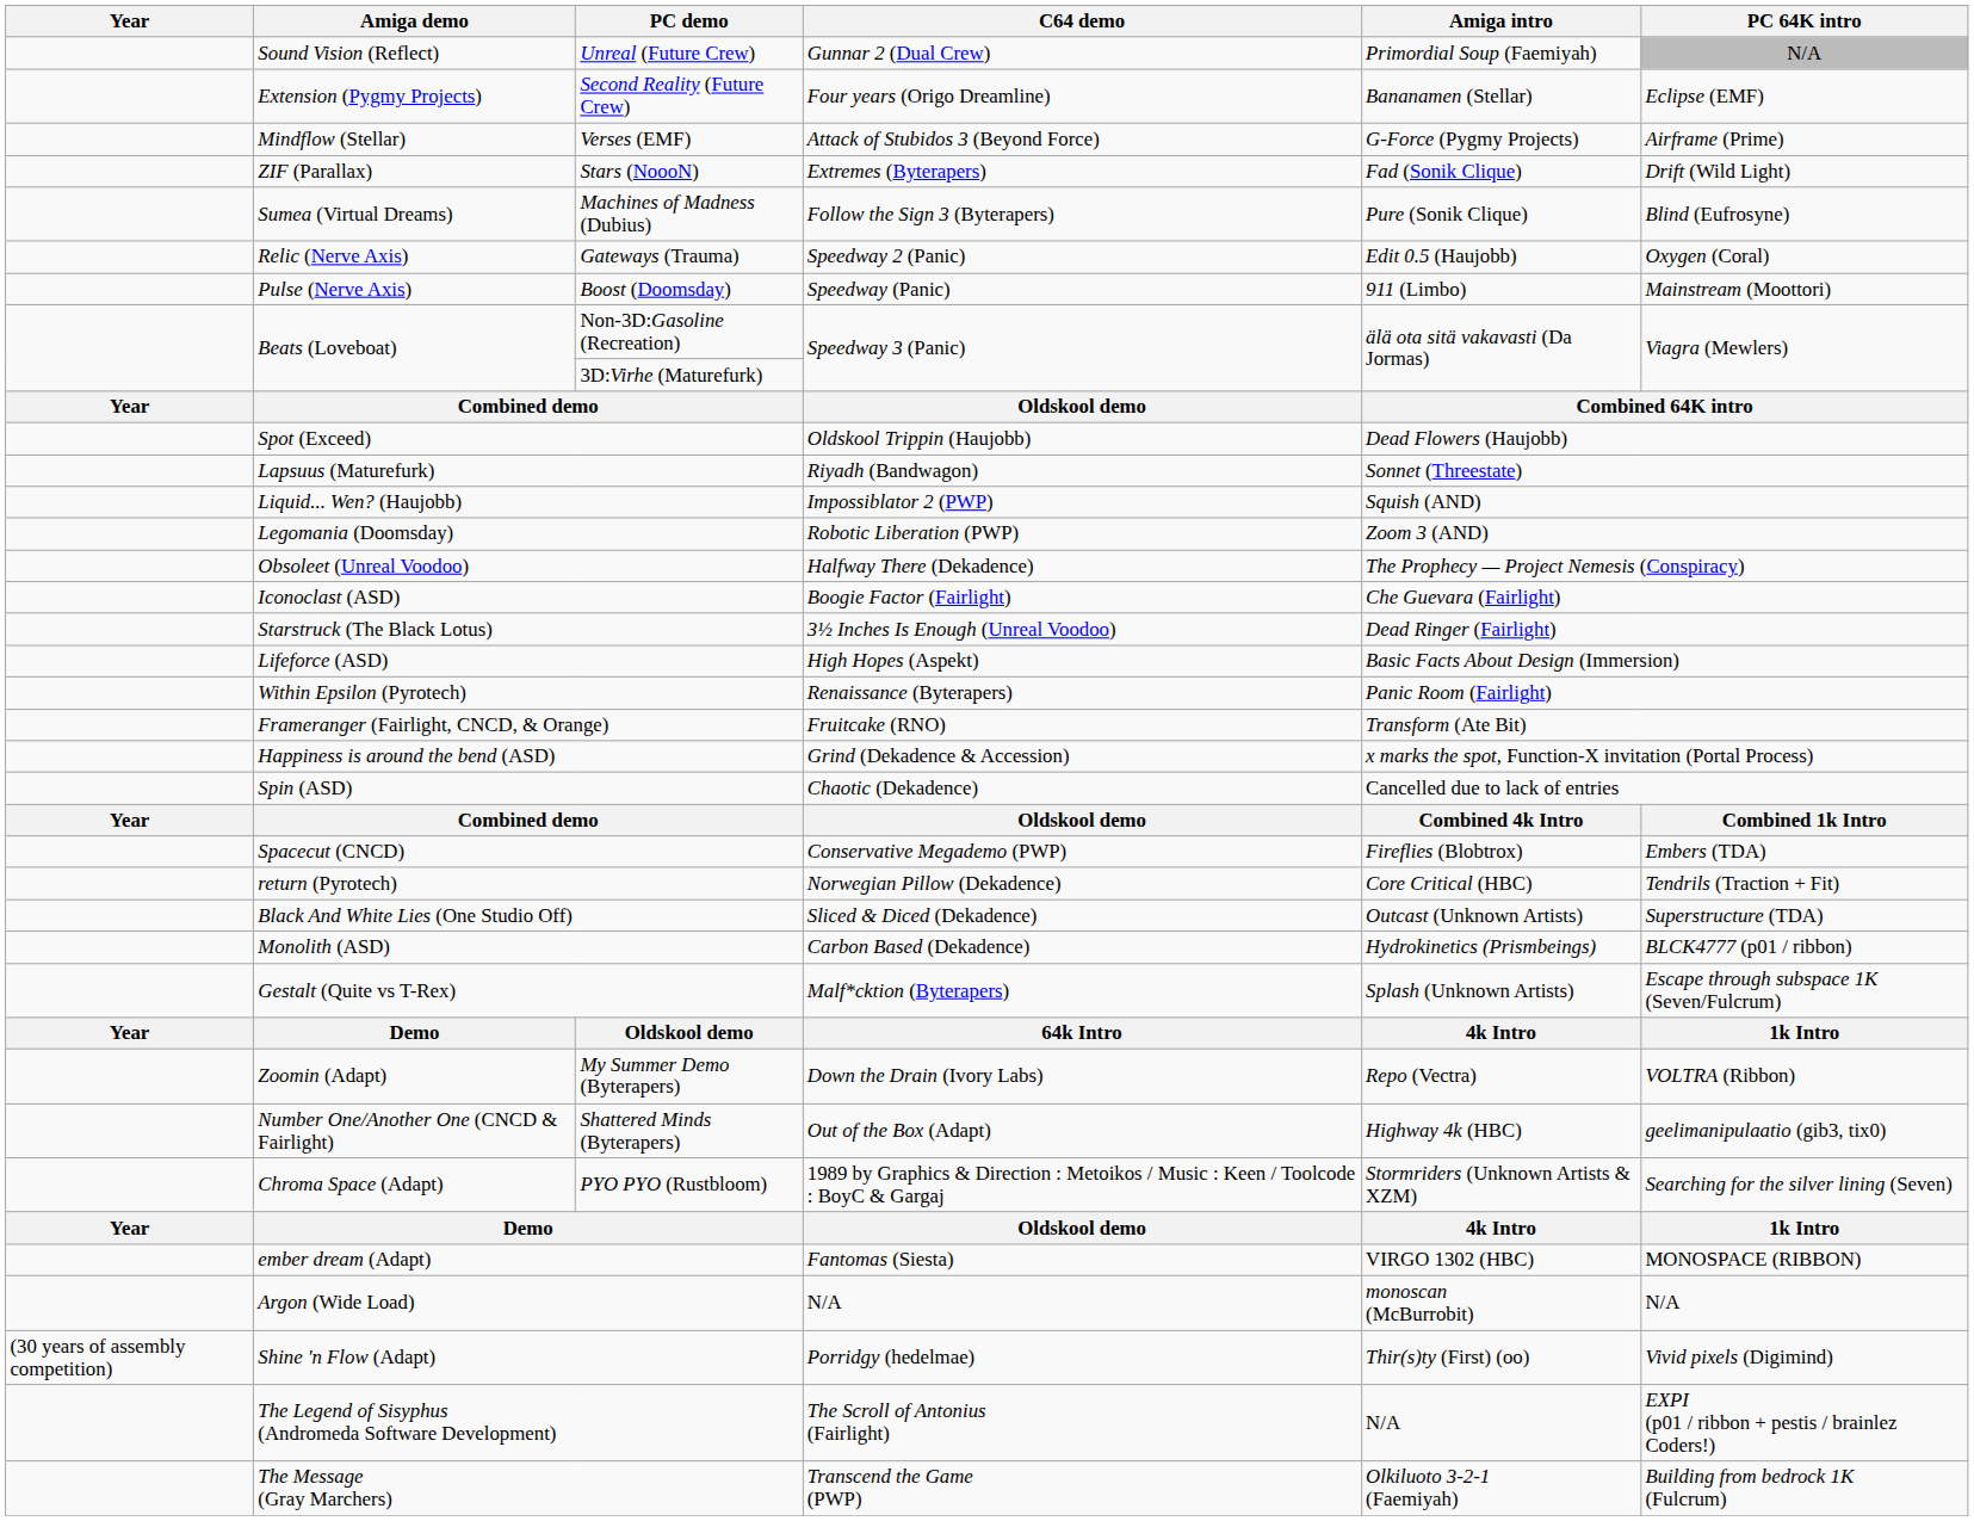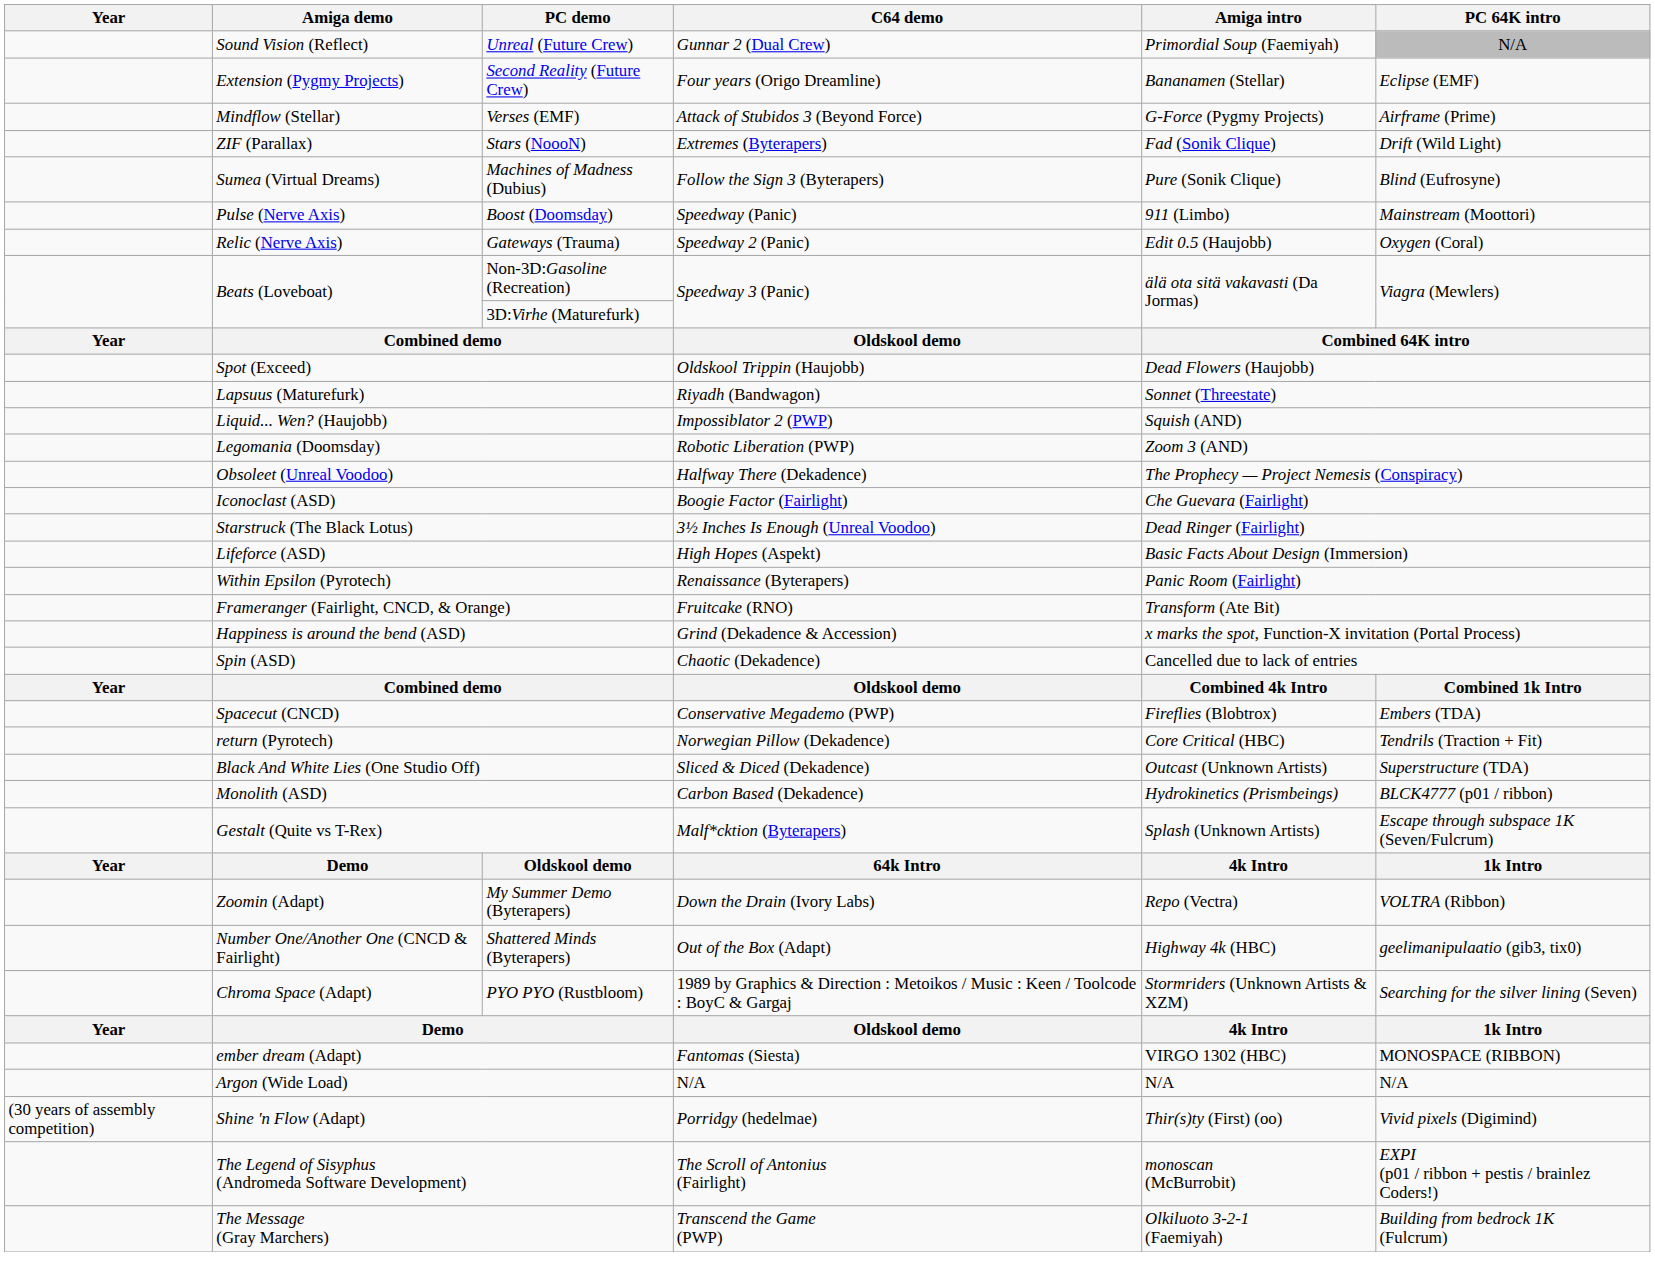 <table class="wikitable">
 <tr>
 <th>Year</th>
 <th>Amiga demo</th>
 <th>PC demo</th>
 <th>C64 demo</th>
 <th>Amiga intro</th>
 <th>PC 64K intro</th>
 </tr>
 <tr>
 <td></td>
 <td><em>Sound Vision</em> (Reflect)</td>
 <td><em><a href='#'>Unreal</a></em> (<a href='#'>Future Crew</a>)</td>
 <td><em>Gunnar 2</em> (<a href='#'>Dual Crew</a>)</td>
 <td><em>Primordial Soup</em> (Faemiyah)</td>
 <td style="text-align:center; background:#bbb;">N/A</td>
 </tr>
 <tr>
 <td></td>
 <td><em>Extension</em> (<a href='#'>Pygmy Projects</a>)</td>
 <td><em><a href='#'>Second Reality</a></em> (<a href='#'>Future Crew</a>)</td>
 <td><em>Four years</em> (Origo Dreamline)</td>
 <td><em>Bananamen</em> (Stellar)</td>
 <td><em>Eclipse</em> (EMF)</td>
 </tr>
 <tr>
 <td></td>
 <td><em>Mindflow</em> (Stellar)</td>
 <td><em>Verses</em> (EMF)</td>
 <td><em>Attack of Stubidos 3</em> (Beyond Force)</td>
 <td><em>G-Force</em> (Pygmy Projects)</td>
 <td><em>Airframe</em> (Prime)</td>
 </tr>
 <tr>
 <td></td>
 <td><em>ZIF</em> (Parallax)</td>
 <td><em>Stars</em> (<a href='#'>NoooN</a>)</td>
 <td><em>Extremes</em> (<a href='#'>Byterapers</a>)</td>
 <td><em>Fad</em> (<a href='#'>Sonik Clique</a>)</td>
 <td><em>Drift</em> (Wild Light)</td>
 </tr>
 <tr>
 <td></td>
 <td><em>Sumea</em> (Virtual Dreams)</td>
 <td><em>Machines of Madness</em> (Dubius)</td>
 <td><em>Follow the Sign 3</em> (Byterapers)</td>
 <td><em>Pure</em> (Sonik Clique)</td>
 <td><em>Blind</em> (Eufrosyne)</td>
 </tr>
 <tr>
 <td></td>
+<td><em>Pulse</em> (<a href='#'>Nerve Axis</a>)</td>
+<td><em>Boost</em> (<a href='#'>Doomsday</a>)</td>
+<td><em>Speedway</em> (Panic)</td>
+<td><em>911</em> (Limbo)</td>
+<td><em>Mainstream</em> (Moottori)</td>
+</tr>
+<tr>
+<td></td>
 <td><em>Relic</em> (<a href='#'>Nerve Axis</a>)</td>
 <td><em>Gateways</em> (Trauma)</td>
 <td><em>Speedway 2</em> (Panic)</td>
 <td><em>Edit 0.5</em> (Haujobb)</td>
 <td><em>Oxygen</em> (Coral)</td>
-</tr>
-<tr>
-<td></td>
-<td><em>Pulse</em> (<a href='#'>Nerve Axis</a>)</td>
-<td><em>Boost</em> (<a href='#'>Doomsday</a>)</td>
-<td><em>Speedway</em> (Panic)</td>
-<td><em>911</em> (Limbo)</td>
-<td><em>Mainstream</em> (Moottori)</td>
 </tr>
 <tr>
 <td rowspan="2"></td>
 <td rowspan="2"><em>Beats</em> (Loveboat)</td>
 <td>Non-3D:<em>Gasoline</em> (Recreation)</td>
 <td rowspan="2"><em>Speedway 3</em> (Panic)</td>
 <td rowspan="2"><em>älä ota sitä vakavasti</em> (Da Jormas)</td>
 <td rowspan="2"><em>Viagra</em> (Mewlers)</td>
 </tr>
 <tr>
 <td>3D:<em>Virhe</em> (Maturefurk)</td>
 </tr>
 <tr>
 <th>Year</th>
 <th colspan="2">Combined demo</th>
 <th>Oldskool demo</th>
 <th colspan="2">Combined 64K intro</th>
 </tr>
 <tr>
 <td></td>
 <td colspan="2"><em>Spot</em> (Exceed)</td>
 <td><em>Oldskool Trippin</em> (Haujobb)</td>
 <td colspan="2"><em>Dead Flowers</em> (Haujobb)</td>
 </tr>
 <tr>
 <td></td>
 <td colspan="2"><em>Lapsuus</em> (Maturefurk)</td>
 <td><em>Riyadh</em> (Bandwagon)</td>
 <td colspan="2"><em>Sonnet</em> (<a href='#'>Threestate</a>)</td>
 </tr>
 <tr>
 <td></td>
 <td colspan="2"><em>Liquid... Wen?</em> (Haujobb)</td>
 <td><em>Impossiblator 2</em> (<a href='#'>PWP</a>)</td>
 <td colspan="2"><em>Squish</em> (AND)</td>
 </tr>
 <tr>
 <td></td>
 <td colspan="2"><em>Legomania</em> (Doomsday)</td>
 <td><em>Robotic Liberation</em> (PWP)</td>
 <td colspan="2"><em>Zoom 3</em> (AND)</td>
 </tr>
 <tr>
 <td></td>
 <td colspan="2"><em>Obsoleet</em> (<a href='#'>Unreal Voodoo</a>)</td>
 <td><em>Halfway There</em> (Dekadence)</td>
 <td colspan="2"><em>The Prophecy — Project Nemesis</em> (<a href='#'>Conspiracy</a>)</td>
 </tr>
 <tr>
 <td></td>
 <td colspan="2"><em>Iconoclast</em> (ASD)</td>
 <td><em>Boogie Factor</em> (<a href='#'>Fairlight</a>)</td>
 <td colspan="2"><em>Che Guevara</em> (<a href='#'>Fairlight</a>)</td>
 </tr>
 <tr>
 <td></td>
 <td colspan="2"><em>Starstruck</em> (The Black Lotus)</td>
 <td><em>3½ Inches Is Enough</em> (<a href='#'>Unreal Voodoo</a>)</td>
 <td colspan="2"><em>Dead Ringer</em> (<a href='#'>Fairlight</a>)</td>
 </tr>
 <tr>
 <td></td>
 <td colspan="2"><em>Lifeforce</em> (ASD)</td>
 <td><em>High Hopes</em> (Aspekt)</td>
 <td colspan="2"><em>Basic Facts About Design</em> (Immersion)</td>
 </tr>
 <tr>
 <td></td>
 <td colspan="2"><em>Within Epsilon</em> (Pyrotech)</td>
 <td><em>Renaissance</em> (Byterapers)</td>
 <td colspan="2"><em>Panic Room</em> (<a href='#'>Fairlight</a>)</td>
 </tr>
 <tr>
 <td></td>
 <td colspan="2"><em>Frameranger</em> (Fairlight, CNCD, & Orange)</td>
 <td><em>Fruitcake</em> (RNO)</td>
 <td colspan="2"><em>Transform</em> (Ate Bit)</td>
 </tr>
 <tr>
 <td></td>
 <td colspan="2"><em>Happiness is around the bend</em> (ASD)</td>
 <td><em>Grind</em> (Dekadence & Accession)</td>
 <td colspan="2"><em>x marks the spot</em>, Function-X invitation (Portal Process)</td>
 </tr>
 <tr>
 <td></td>
 <td colspan="2"><em>Spin</em> (ASD)</td>
 <td><em>Chaotic</em> (Dekadence)</td>
 <td colspan="2">Cancelled due to lack of entries</td>
 </tr>
 <tr>
 <th>Year</th>
 <th colspan="2">Combined demo</th>
 <th>Oldskool demo</th>
 <th>Combined 4k Intro</th>
 <th>Combined 1k Intro</th>
 </tr>
 <tr>
 <td></td>
 <td colspan="2"><em>Spacecut</em> (CNCD)</td>
 <td><em>Conservative Megademo</em> (PWP)</td>
 <td><em>Fireflies</em> (Blobtrox)</td>
 <td><em>Embers</em> (TDA)</td>
 </tr>
 <tr>
 <td></td>
 <td colspan="2"><em>return</em> (Pyrotech)</td>
 <td><em>Norwegian Pillow</em> (Dekadence)</td>
 <td><em>Core Critical</em> (HBC)</td>
 <td><em>Tendrils</em> (Traction + Fit)</td>
 </tr>
 <tr>
 <td></td>
 <td colspan="2"><em>Black And White Lies</em> (One Studio Off)</td>
 <td><em>Sliced & Diced</em> (Dekadence)</td>
 <td><em>Outcast</em> (Unknown Artists)</td>
 <td><em>Superstructure</em> (TDA)</td>
 </tr>
 <tr>
 <td></td>
 <td colspan="2"><em>Monolith</em> (ASD)</td>
 <td><em>Carbon Based</em> (Dekadence)</td>
 <td><em>Hydrokinetics (Prismbeings)</em></td>
 <td><em>BLCK4777</em> (p01 / ribbon)</td>
 </tr>
 <tr>
 <td></td>
 <td colspan="2"><em>Gestalt</em> (Quite vs T-Rex)</td>
 <td><em>Malf*cktion</em> (<a href='#'>Byterapers</a>)</td>
 <td><em>Splash</em> (Unknown Artists)</td>
 <td><em>Escape through subspace 1K</em> (Seven/Fulcrum)</td>
 </tr>
 <tr>
 <th>Year</th>
 <th>Demo</th>
 <th>Oldskool demo</th>
 <th>64k Intro</th>
 <th>4k Intro</th>
 <th>1k Intro</th>
 </tr>
 <tr>
 <td></td>
 <td><em>Zoomin</em> (Adapt)</td>
 <td><em>My Summer Demo</em> (Byterapers)</td>
 <td><em>Down the Drain</em> (Ivory Labs)</td>
 <td><em>Repo</em> (Vectra)</td>
 <td><em>VOLTRA</em> (Ribbon)</td>
 </tr>
 <tr>
 <td></td>
 <td><em>Number One/Another One</em> (CNCD & Fairlight)</td>
 <td><em>Shattered Minds</em> (Byterapers)</td>
 <td><em>Out of the Box</em> (Adapt)</td>
 <td><em>Highway 4k</em> (HBC)</td>
 <td><em>geelimanipulaatio</em> (gib3, tix0)</td>
 </tr>
 <tr>
 <td></td>
 <td><em>Chroma Space</em> (Adapt)</td>
 <td><em>PYO PYO</em> (Rustbloom)</td>
 <td>1989 by Graphics & Direction : Metoikos / Music : Keen / Toolcode : BoyC & Gargaj</td>
 <td><em>Stormriders</em> (Unknown Artists & XZM)</td>
 <td><em>Searching for the silver lining</em> (Seven)</td>
 </tr>
 <tr>
 <th>Year</th>
 <th colspan="2">Demo</th>
 <th>Oldskool demo</th>
 <th>4k Intro</th>
 <th>1k Intro</th>
 </tr>
 <tr>
 <td></td>
 <td colspan="2"><em>ember dream</em> (Adapt)</td>
 <td><em>Fantomas</em> (Siesta)</td>
 <td>VIRGO 1302 (HBC)</td>
 <td>MONOSPACE (RIBBON)</td>
 </tr>
 <tr>
 <td></td>
 <td colspan="2"><em>Argon</em> (Wide Load)</td>
 <td>N/A</td>
-<td><em>monoscan</em><br>(McBurrobit)</td>
+<td>N/A</td>
 <td>N/A</td>
 </tr>
 <tr>
 <td> (30 years of assembly competition)</td>
 <td colspan="2"><em>Shine 'n Flow</em> (Adapt)</td>
 <td><em>Porridgy</em> (hedelmae)</td>
 <td><em>Thir(s)ty</em> (First) (oo)</td>
 <td><em>Vivid pixels</em> (Digimind)</td>
 </tr>
 <tr>
 <td></td>
 <td colspan="2"><em>The Legend of Sisyphus</em><br>(Andromeda Software Development)</td>
 <td><em>The Scroll of Antonius</em><br>(Fairlight)</td>
-<td>N/A</td>
+<td><em>monoscan</em><br>(McBurrobit)</td>
 <td><em>EXPI</em><br>(p01 / ribbon + pestis / brainlez Coders!)</td>
 </tr>
 <tr>
 <td></td>
 <td colspan="2"><em>The Message</em><br>(Gray Marchers)</td>
 <td><em>Transcend the Game</em><br>(PWP)</td>
 <td><em>Olkiluoto 3-2-1</em><br>(Faemiyah)</td>
 <td><em>Building from bedrock 1K</em><br>(Fulcrum)</td>
 </tr>
 </table>
